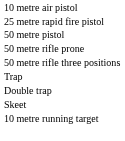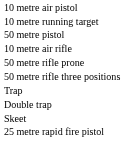 <table>
 <tr>
 <td>10 metre air pistol <br></td>
 <td></td>
 <td></td>
 <td></td>
 </tr>
 <tr>
-<td>25 metre rapid fire pistol <br></td>
+<td>10 metre running target <br></td>
 <td></td>
 <td></td>
 <td></td>
 </tr>
 <tr>
 <td>50 metre pistol <br></td>
+<td></td>
+<td></td>
+<td></td>
+</tr>
+<tr>
+<td>10 metre air rifle <br></td>
 <td></td>
 <td></td>
 <td></td>
 </tr>
 <tr>
 <td>50 metre rifle prone <br></td>
 <td></td>
 <td></td>
 <td></td>
 </tr>
 <tr>
 <td>50 metre rifle three positions <br></td>
 <td></td>
 <td></td>
 <td></td>
 </tr>
 <tr>
 <td>Trap <br></td>
 <td></td>
 <td></td>
 <td></td>
 </tr>
 <tr>
 <td>Double trap <br></td>
 <td></td>
 <td></td>
 <td></td>
 </tr>
 <tr>
 <td>Skeet <br></td>
 <td></td>
 <td></td>
 <td></td>
 </tr>
 <tr>
-<td>10 metre running target <br></td>
+<td>25 metre rapid fire pistol <br></td>
 <td></td>
 <td></td>
 <td></td>
 </tr>
 </table>
